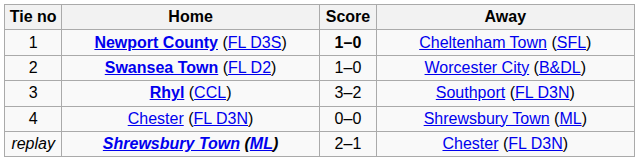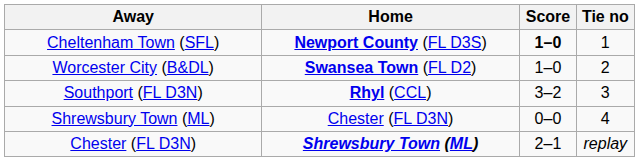 <table class="wikitable" style="text-align:center">
 <tr>
-<th width=50>Tie no</th>
+<th width=250>Away</th>
 <th width=250>Home</th>
 <th width=50>Score</th>
-<th width=250>Away</th>
+<th width=50>Tie no</th>
 </tr>
 <tr>
-<td>1</td>
+<td><a href='#'>Cheltenham Town</a> (<a href='#'>SFL</a>)</td>
 <td><strong><a href='#'>Newport County</a></strong> (<a href='#'>FL D3S</a>)</td>
 <td><strong>1–0</strong></td>
-<td><a href='#'>Cheltenham Town</a> (<a href='#'>SFL</a>)</td>
+<td>1</td>
 </tr>
 <tr>
-<td>2</td>
+<td><a href='#'>Worcester City</a> (<a href='#'>B&DL</a>)</td>
 <td><strong><a href='#'>Swansea Town</a></strong> (<a href='#'>FL D2</a>)</td>
 <td>1–0</td>
-<td><a href='#'>Worcester City</a> (<a href='#'>B&DL</a>)</td>
+<td>2</td>
 </tr>
 <tr>
-<td>3</td>
+<td><a href='#'>Southport</a> (<a href='#'>FL D3N</a>)</td>
 <td><strong><a href='#'>Rhyl</a></strong> (<a href='#'>CCL</a>)</td>
 <td>3–2</td>
-<td><a href='#'>Southport</a> (<a href='#'>FL D3N</a>)</td>
+<td>3</td>
 </tr>
 <tr>
-<td>4</td>
+<td><a href='#'>Shrewsbury Town</a> (<a href='#'>ML</a>)</td>
 <td><a href='#'>Chester</a> (<a href='#'>FL D3N</a>)</td>
 <td>0–0</td>
-<td><a href='#'>Shrewsbury Town</a> (<a href='#'>ML</a>)</td>
+<td>4</td>
 </tr>
 <tr>
-<td><em>replay</em></td>
+<td></em><a href='#'>Chester</a> (<a href='#'>FL D3N</a>)<em></td>
 <td><strong><em><a href='#'>Shrewsbury Town</a><strong> (<a href='#'>ML</a>)<em></td>
 <td></em>2–1<em></td>
-<td></em><a href='#'>Chester</a> (<a href='#'>FL D3N</a>)<em></td>
+<td><em>replay</em></td>
 </tr>
 </table>
